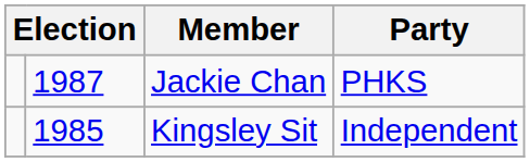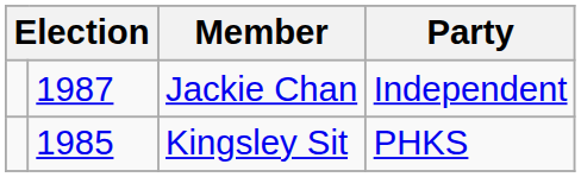 <table class="wikitable">
 <tr>
 <th colspan="2">Election</th>
 <th>Member</th>
 <th>Party</th>
 </tr>
 <tr>
 <td bgcolor=></td>
 <td><a href='#'>1987</a></td>
 <td><a href='#'>Jackie Chan</a></td>
-<td><a href='#'>PHKS</a></td>
+<td><a href='#'>Independent</a></td>
 </tr>
 <tr>
 <td bgcolor=></td>
 <td><a href='#'>1985</a></td>
 <td><a href='#'>Kingsley Sit</a></td>
-<td><a href='#'>Independent</a></td>
+<td><a href='#'>PHKS</a></td>
 </tr>
 </table>
